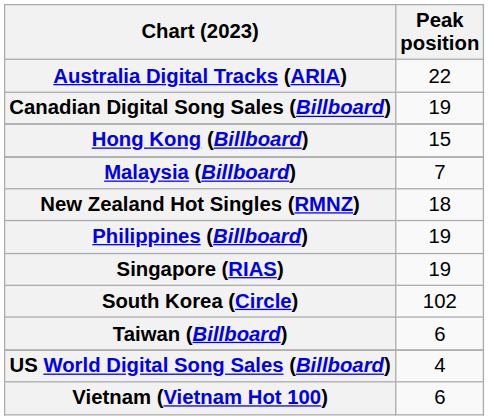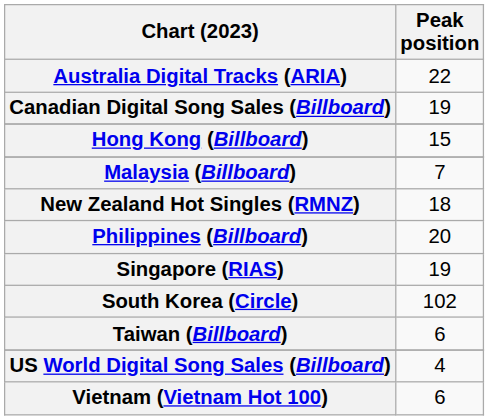 <table class="wikitable sortable plainrowheaders" style="text-align:center">
 <tr>
 <th scope="col">Chart (2023)</th>
 <th scope="col">Peak<br>position</th>
 </tr>
 <tr>
 <th scope="row"><a href='#'>Australia Digital Tracks</a> (<a href='#'>ARIA</a>)</th>
 <td>22</td>
 </tr>
 <tr>
 <th scope="row">Canadian Digital Song Sales (<em><a href='#'>Billboard</a></em>)</th>
 <td>19</td>
 </tr>
 <tr>
 </tr>
 <tr>
 <th scope="row"><a href='#'>Hong Kong</a> (<em><a href='#'>Billboard</a></em>)</th>
 <td>15</td>
 </tr>
 <tr>
 </tr>
 <tr>
 <th scope="row"><a href='#'>Malaysia</a> (<em><a href='#'>Billboard</a></em>)</th>
 <td>7</td>
 </tr>
 <tr>
 <th scope="row">New Zealand Hot Singles (<a href='#'>RMNZ</a>)</th>
 <td>18</td>
 </tr>
 <tr>
 <th scope="row"><a href='#'>Philippines</a> (<em><a href='#'>Billboard</a></em>)</th>
-<td>19</td>
+<td>20</td>
 </tr>
 <tr>
 <th scope="row">Singapore (<a href='#'>RIAS</a>)</th>
 <td>19</td>
 </tr>
 <tr>
 <th scope="row">South Korea (<a href='#'>Circle</a>)</th>
 <td>102</td>
 </tr>
 <tr>
 <th scope="row">Taiwan (<em><a href='#'>Billboard</a></em>)</th>
 <td>6</td>
 </tr>
 <tr>
 </tr>
 <tr>
 </tr>
 <tr>
 <th scope="row">US <a href='#'>World Digital Song Sales</a> (<em><a href='#'>Billboard</a></em>)</th>
 <td>4</td>
 </tr>
 <tr>
 <th scope="row">Vietnam (<a href='#'>Vietnam Hot 100</a>)</th>
 <td>6</td>
 </tr>
 </table>
